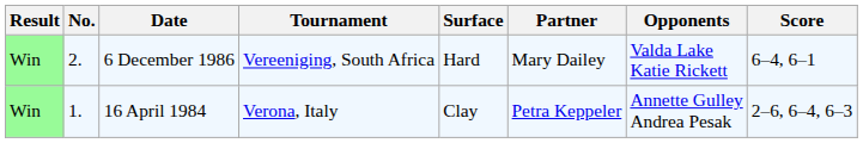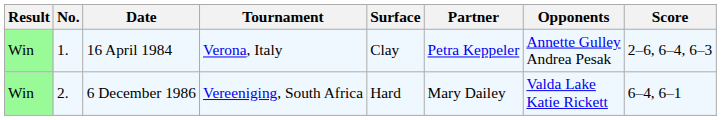 <table class="sortable wikitable" style=font-size:97%>
 <tr>
 <th>Result</th>
 <th>No.</th>
 <th>Date</th>
 <th>Tournament</th>
 <th>Surface</th>
 <th>Partner</th>
 <th>Opponents</th>
 <th>Score</th>
 </tr>
 <tr style="background:#f0f8ff;">
 <td style="background:#98fb98;">Win</td>
+<td>1.</td>
+<td>16 April 1984</td>
+<td><a href='#'>Verona</a>, Italy</td>
+<td>Clay</td>
+<td> <a href='#'>Petra Keppeler</a></td>
+<td> <a href='#'>Annette Gulley</a><br> Andrea Pesak</td>
+<td>2–6, 6–4, 6–3</td>
+</tr>
+<tr style="background:#f0f8ff;">
+<td style="background:#98fb98;">Win</td>
 <td>2.</td>
 <td>6 December 1986</td>
 <td><a href='#'>Vereeniging</a>, South Africa</td>
 <td>Hard</td>
 <td> Mary Dailey</td>
 <td> <a href='#'>Valda Lake</a> <br>  <a href='#'>Katie Rickett</a></td>
 <td>6–4, 6–1</td>
 </tr>
-<tr style="background:#f0f8ff;">
-<td style="background:#98fb98;">Win</td>
-<td>1.</td>
-<td>16 April 1984</td>
-<td><a href='#'>Verona</a>, Italy</td>
-<td>Clay</td>
-<td> <a href='#'>Petra Keppeler</a></td>
-<td> <a href='#'>Annette Gulley</a><br> Andrea Pesak</td>
-<td>2–6, 6–4, 6–3</td>
-</tr>
 </table>
